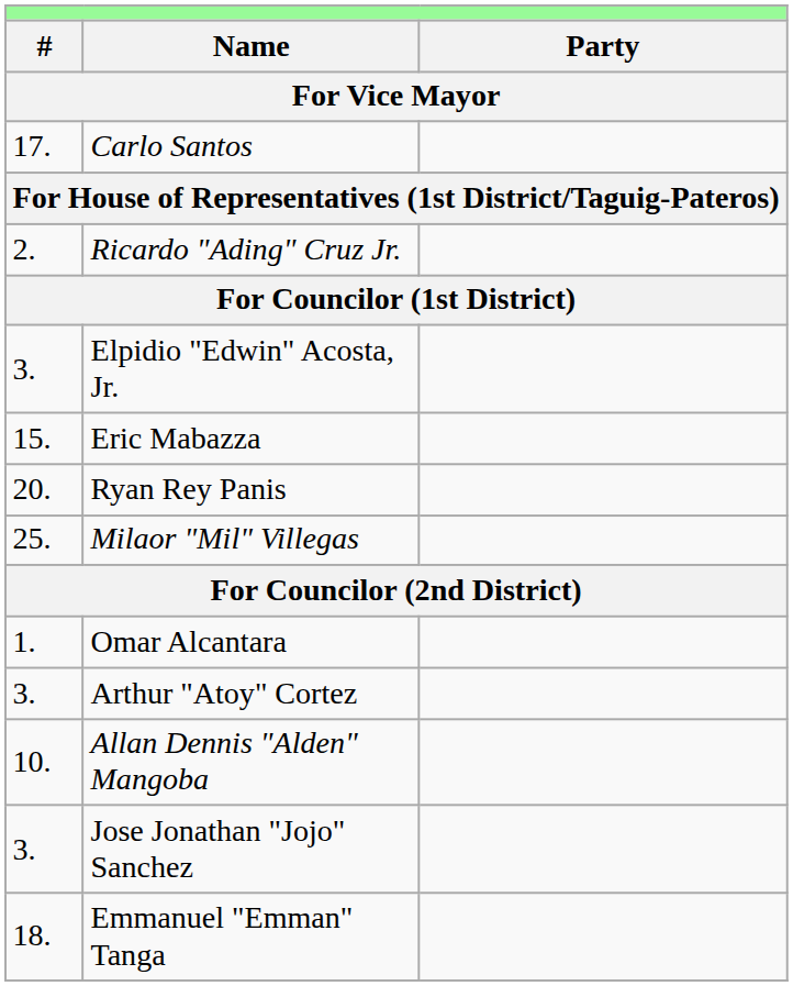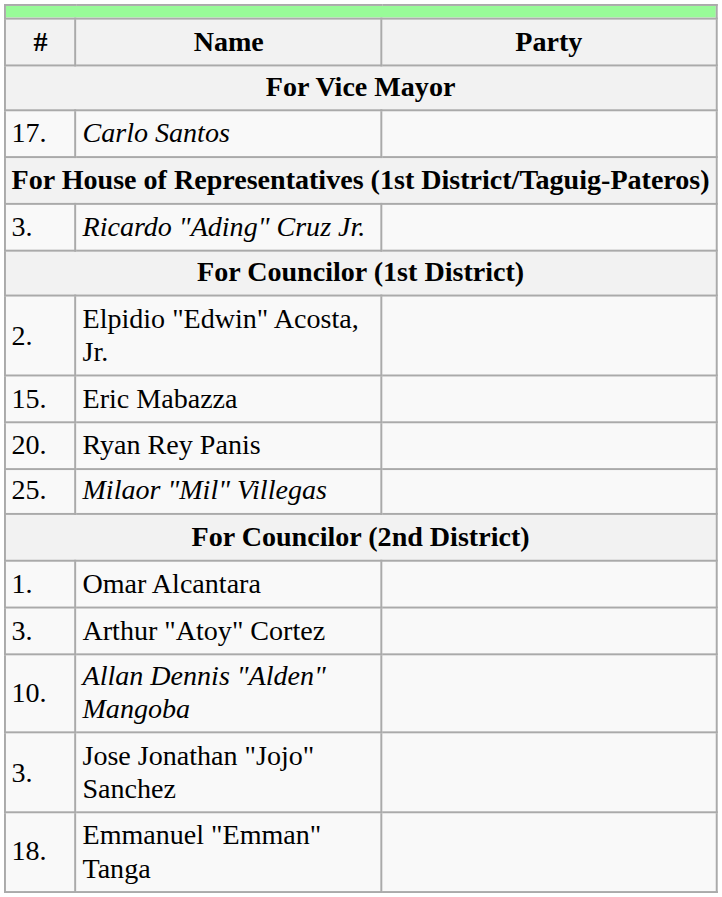 <table class=wikitable style="font-size:90%">
 <tr>
 <td colspan="4" bgcolor="98fb98"></td>
 </tr>
 <tr>
 <th>#</th>
 <th width=150px>Name</th>
 <th colspan=2 width=110px>Party</th>
 </tr>
 <tr>
 <th colspan="4">For Vice Mayor</th>
 </tr>
 <tr>
 <td>17.</td>
 <td><em>Carlo Santos</em></td>
 <td></td>
 </tr>
 <tr>
 <th colspan="4">For House of Representatives (1st District/Taguig-Pateros)</th>
 </tr>
 <tr>
-<td>2.</td>
+<td>3.</td>
 <td><em>Ricardo "Ading" Cruz Jr.</em></td>
 <td></td>
 </tr>
 <tr>
 <th colspan="4">For Councilor (1st District)</th>
 </tr>
 <tr>
-<td>3.</td>
+<td>2.</td>
 <td>Elpidio "Edwin" Acosta, Jr.</td>
 <td></td>
 </tr>
 <tr>
 <td>15.</td>
 <td>Eric Mabazza</td>
 <td></td>
 </tr>
 <tr>
 <td>20.</td>
 <td>Ryan Rey Panis</td>
 <td></td>
 </tr>
 <tr>
 <td>25.</td>
 <td><em>Milaor "Mil" Villegas</em></td>
 <td></td>
 </tr>
 <tr>
 <th colspan="4">For Councilor (2nd District)</th>
 </tr>
 <tr>
 <td>1.</td>
 <td>Omar Alcantara</td>
 <td></td>
 </tr>
 <tr>
 <td>3.</td>
 <td>Arthur "Atoy" Cortez</td>
 <td></td>
 </tr>
 <tr>
 <td>10.</td>
 <td><em>Allan Dennis "Alden" Mangoba</em></td>
 <td></td>
 </tr>
 <tr>
 <td>3.</td>
 <td>Jose Jonathan "Jojo" Sanchez</td>
 <td></td>
 </tr>
 <tr>
 <td>18.</td>
 <td>Emmanuel "Emman" Tanga</td>
 <td></td>
 </tr>
 <tr>
 </tr>
 </table>
